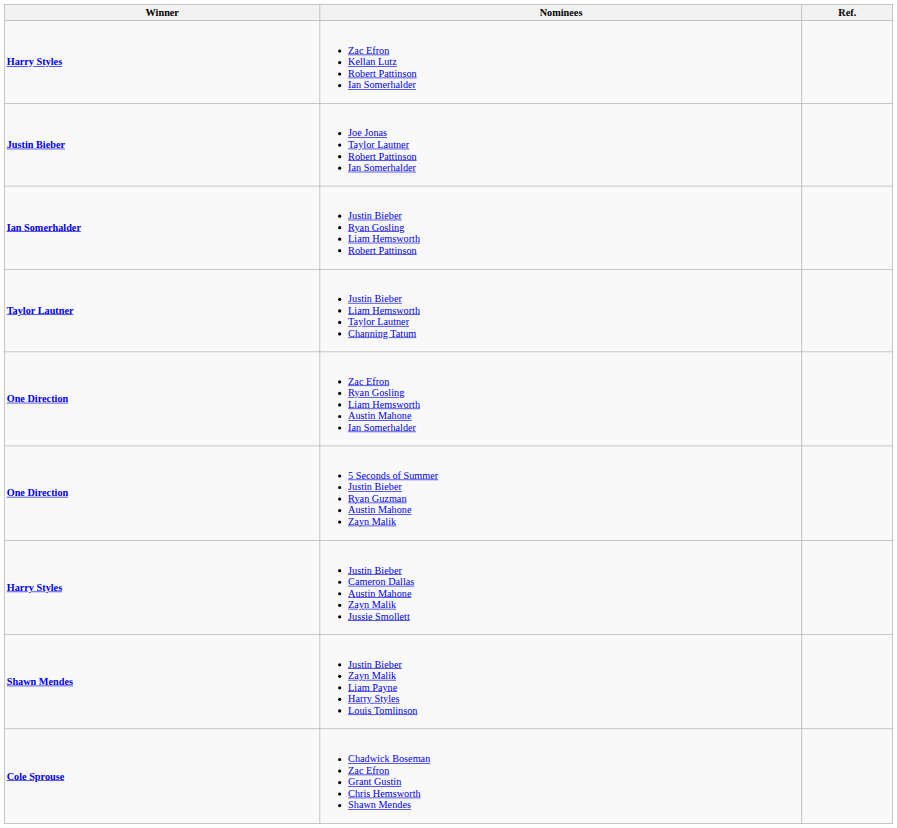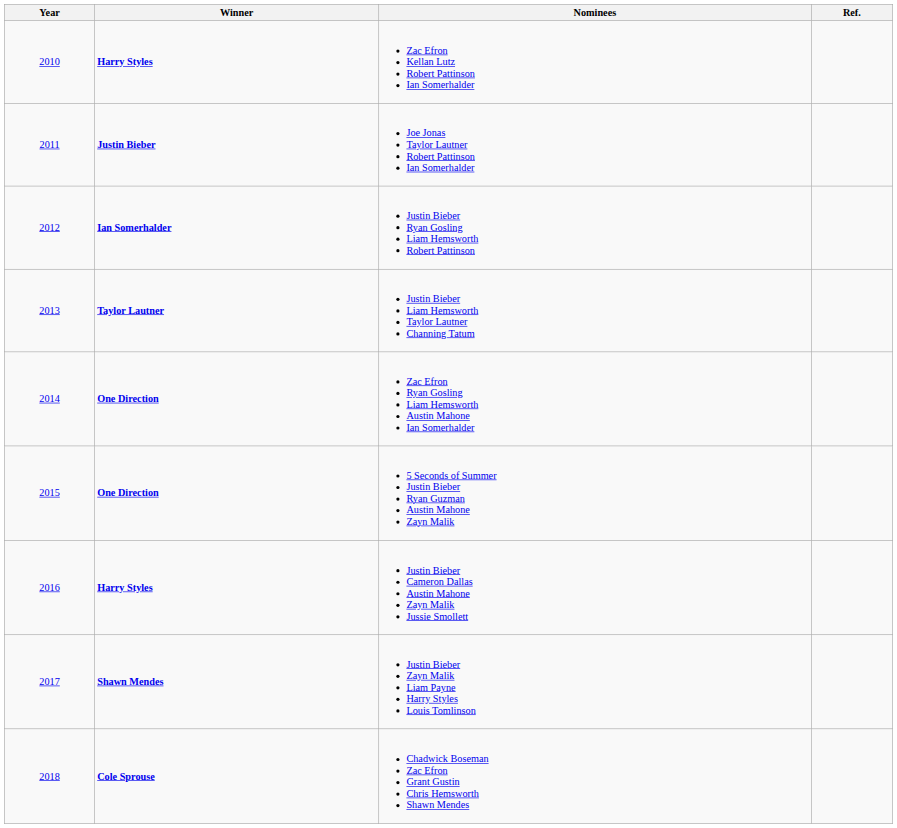 <table class="wikitable" width=70%>
 <tr>
+<th>Year</th>
 <th>Winner</th>
 <th>Nominees</th>
 <th>Ref.</th>
 </tr>
 <tr>
+<td align="center"><a href='#'>2010</a></td>
 <td><strong><a href='#'>Harry Styles</a></strong></td>
 <td><br><ul><li><a href='#'>Zac Efron</a></li><li><a href='#'>Kellan Lutz</a></li><li><a href='#'>Robert Pattinson</a></li><li><a href='#'>Ian Somerhalder</a></li></ul></td>
 <td align="center"></td>
 </tr>
 <tr>
+<td align="center"><a href='#'>2011</a></td>
 <td><strong><a href='#'>Justin Bieber</a></strong></td>
 <td><br><ul><li><a href='#'>Joe Jonas</a></li><li><a href='#'>Taylor Lautner</a></li><li><a href='#'>Robert Pattinson</a></li><li><a href='#'>Ian Somerhalder</a></li></ul></td>
 <td align="center"></td>
 </tr>
 <tr>
+<td align="center"><a href='#'>2012</a></td>
 <td><strong><a href='#'>Ian Somerhalder</a></strong></td>
 <td><br><ul><li><a href='#'>Justin Bieber</a></li><li><a href='#'>Ryan Gosling</a></li><li><a href='#'>Liam Hemsworth</a></li><li><a href='#'>Robert Pattinson</a></li></ul></td>
 <td align="center"></td>
 </tr>
 <tr>
+<td align="center"><a href='#'>2013</a></td>
 <td><strong><a href='#'>Taylor Lautner</a></strong></td>
 <td><br><ul><li><a href='#'>Justin Bieber</a></li><li><a href='#'>Liam Hemsworth</a></li><li><a href='#'>Taylor Lautner</a></li><li><a href='#'>Channing Tatum</a></li></ul></td>
 <td align="center"></td>
 </tr>
 <tr>
+<td align="center"><a href='#'>2014</a></td>
 <td><strong><a href='#'>One Direction</a></strong></td>
 <td><br><ul><li><a href='#'>Zac Efron</a></li><li><a href='#'>Ryan Gosling</a></li><li><a href='#'>Liam Hemsworth</a></li><li><a href='#'>Austin Mahone</a></li><li><a href='#'>Ian Somerhalder</a></li></ul></td>
 <td align="center"></td>
 </tr>
 <tr>
+<td align="center"><a href='#'>2015</a></td>
 <td><strong><a href='#'>One Direction</a></strong></td>
 <td><br><ul><li><a href='#'>5 Seconds of Summer</a></li><li><a href='#'>Justin Bieber</a></li><li><a href='#'>Ryan Guzman</a></li><li><a href='#'>Austin Mahone</a></li><li><a href='#'>Zayn Malik</a></li></ul></td>
 <td align="center"></td>
 </tr>
 <tr>
+<td align="center"><a href='#'>2016</a></td>
 <td><strong><a href='#'>Harry Styles</a></strong></td>
 <td><br><ul><li><a href='#'>Justin Bieber</a></li><li><a href='#'>Cameron Dallas</a></li><li><a href='#'>Austin Mahone</a></li><li><a href='#'>Zayn Malik</a></li><li><a href='#'>Jussie Smollett</a></li></ul></td>
 <td align="center"></td>
 </tr>
 <tr>
+<td align="center"><a href='#'>2017</a></td>
 <td><strong><a href='#'>Shawn Mendes</a></strong></td>
 <td><br><ul><li><a href='#'>Justin Bieber</a></li><li><a href='#'>Zayn Malik</a></li><li><a href='#'>Liam Payne</a></li><li><a href='#'>Harry Styles</a></li><li><a href='#'>Louis Tomlinson</a></li></ul></td>
 <td align="center"></td>
 </tr>
 <tr>
+<td align="center"><a href='#'>2018</a></td>
 <td><strong><a href='#'>Cole Sprouse</a></strong></td>
 <td><br><ul><li><a href='#'>Chadwick Boseman</a></li><li><a href='#'>Zac Efron</a></li><li><a href='#'>Grant Gustin</a></li><li><a href='#'>Chris Hemsworth</a></li><li><a href='#'>Shawn Mendes</a></li></ul></td>
 <td align="center"></td>
 </tr>
 </table>
